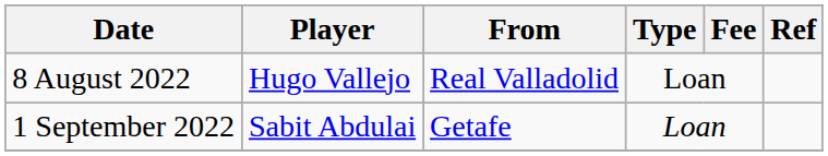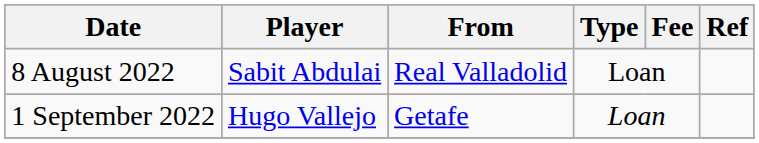 <table class="wikitable">
 <tr>
 <th>Date</th>
 <th>Player</th>
 <th>From</th>
 <th>Type</th>
 <th>Fee</th>
 <th>Ref</th>
 </tr>
 <tr>
 <td>8 August 2022</td>
-<td> <a href='#'>Hugo Vallejo</a></td>
+<td> <a href='#'>Sabit Abdulai</a></td>
 <td><a href='#'>Real Valladolid</a></td>
 <td colspan="2" align=center>Loan</td>
 <td align=center></td>
 </tr>
 <tr>
 <td>1 September 2022</td>
-<td> <a href='#'>Sabit Abdulai</a></td>
+<td> <a href='#'>Hugo Vallejo</a></td>
 <td><a href='#'>Getafe</a></td>
 <td colspan=2 align=center><em>Loan</em></td>
 <td align=center></td>
 </tr>
 <tr>
 </tr>
 </table>
